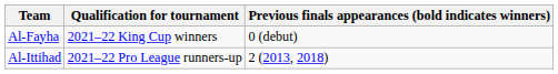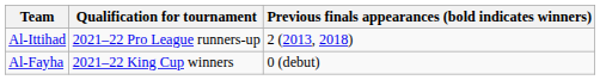 <table class="wikitable">
 <tr>
 <th>Team</th>
 <th>Qualification for tournament</th>
 <th>Previous finals appearances (bold indicates winners)</th>
 </tr>
 <tr>
+<td><a href='#'>Al-Ittihad</a></td>
+<td><a href='#'>2021–22 Pro League</a> runners-up</td>
+<td>2 (<a href='#'>2013</a>, <a href='#'>2018</a>)</td>
+</tr>
+<tr>
 <td><a href='#'>Al-Fayha</a></td>
 <td><a href='#'>2021–22 King Cup</a> winners</td>
 <td>0 (debut)</td>
 </tr>
-<tr>
-<td><a href='#'>Al-Ittihad</a></td>
-<td><a href='#'>2021–22 Pro League</a> runners-up</td>
-<td>2 (<a href='#'>2013</a>, <a href='#'>2018</a>)</td>
-</tr>
 </table>
